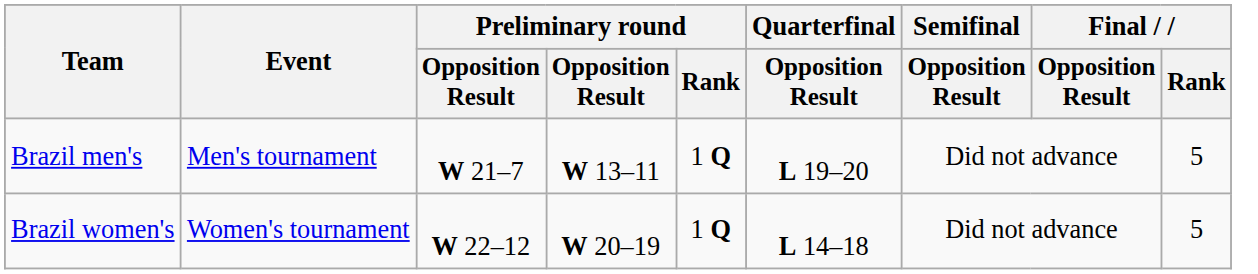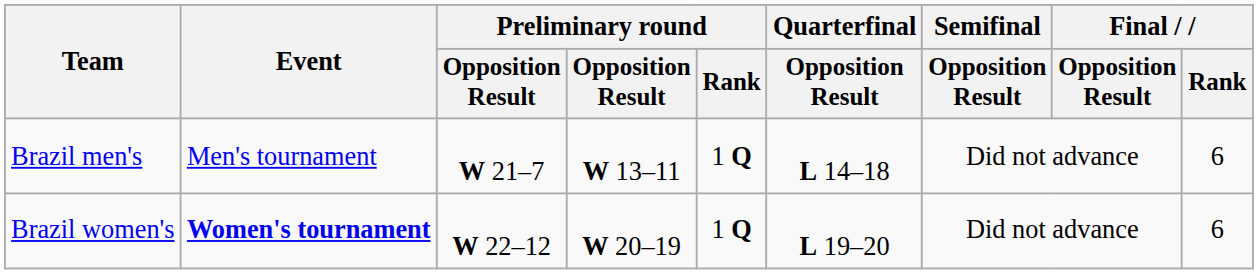 <table class=wikitable style=font-size:90%;text-align:center>
 <tr>
 <th rowspan=2>Team</th>
 <th rowspan=2>Event</th>
 <th colspan=3>Preliminary round</th>
 <th>Quarterfinal</th>
 <th>Semifinal</th>
 <th colspan=2>Final /  / </th>
 </tr>
 <tr style=font-size:95%>
 <th>Opposition<br>Result</th>
 <th>Opposition<br>Result</th>
 <th>Rank</th>
 <th>Opposition<br>Result</th>
 <th>Opposition<br>Result</th>
 <th>Opposition<br>Result</th>
 <th>Rank</th>
 </tr>
 <tr>
 <td align=left><a href='#'>Brazil men's</a></td>
 <td align=left><a href='#'>Men's tournament</a></td>
 <td><br><strong>W</strong> 21–7</td>
 <td><br><strong>W</strong> 13–11</td>
 <td>1 <strong>Q</strong></td>
-<td><br><strong>L</strong> 19–20</td>
+<td><br><strong>L</strong> 14–18</td>
 <td colspan=2>Did not advance</td>
-<td>5</td>
+<td>6</td>
 </tr>
 <tr>
 <td align=left><a href='#'>Brazil women's</a></td>
-<td align=left><a href='#'>Women's tournament</a></td>
+<td align=left><strong><a href='#'>Women's tournament</a></strong></td>
 <td><br><strong>W</strong> 22–12</td>
 <td><br><strong>W</strong> 20–19</td>
 <td>1 <strong>Q</strong></td>
-<td><br><strong>L</strong> 14–18</td>
+<td><br><strong>L</strong> 19–20</td>
 <td colspan=2>Did not advance</td>
-<td>5</td>
+<td>6</td>
 </tr>
 </table>
